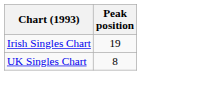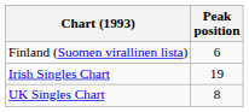 <table class="wikitable sortable">
 <tr>
 <th>Chart (1993)</th>
 <th>Peak<br>position</th>
+</tr>
+<tr>
+<td align="left">Finland (<a href='#'>Suomen virallinen lista</a>)</td>
+<td align="center">6</td>
 </tr>
 <tr>
 <td><a href='#'>Irish Singles Chart</a></td>
 <td align="center">19</td>
 </tr>
 <tr>
 <td><a href='#'>UK Singles Chart</a></td>
 <td style="text-align:center;">8</td>
 </tr>
 </table>
